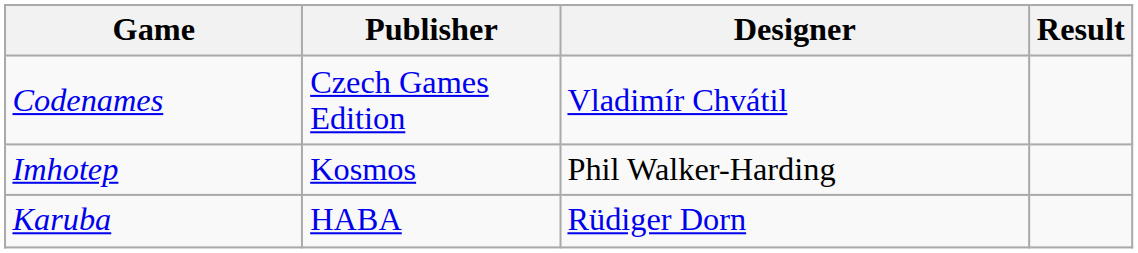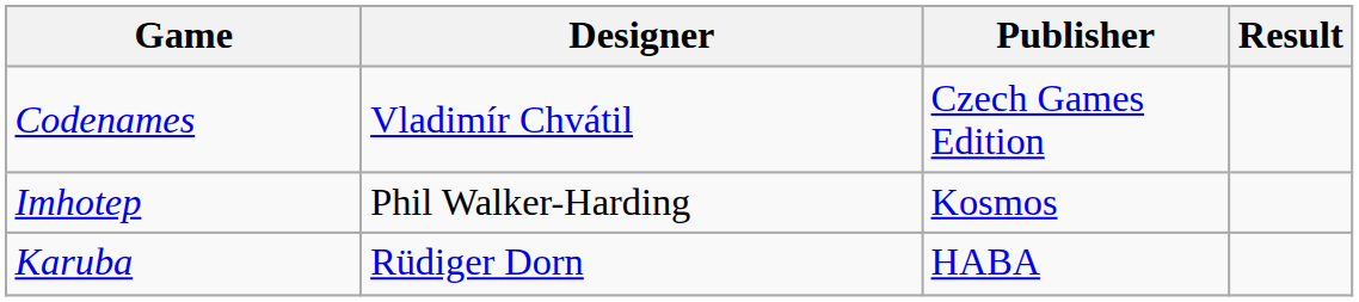 <table class="wikitable">
 <tr>
 <th style="width:140px;">Game</th>
+<th style="width:225px;">Designer</th>
 <th style="width:120px;">Publisher</th>
-<th style="width:225px;">Designer</th>
 <th>Result</th>
 </tr>
 <tr>
 <td><a href='#'><em>Codenames</em></a></td>
+<td><a href='#'>Vladimír Chvátil</a></td>
 <td><a href='#'>Czech Games Edition</a></td>
-<td><a href='#'>Vladimír Chvátil</a></td>
 <td></td>
 </tr>
 <tr>
 <td><em><a href='#'>Imhotep</a></em></td>
+<td>Phil Walker-Harding</td>
 <td><a href='#'>Kosmos</a></td>
-<td>Phil Walker-Harding</td>
 <td></td>
 </tr>
 <tr>
 <td><a href='#'><em>Karuba</em></a></td>
+<td><a href='#'>Rüdiger Dorn</a></td>
 <td><a href='#'>HABA</a></td>
-<td><a href='#'>Rüdiger Dorn</a></td>
 <td></td>
 </tr>
 </table>
